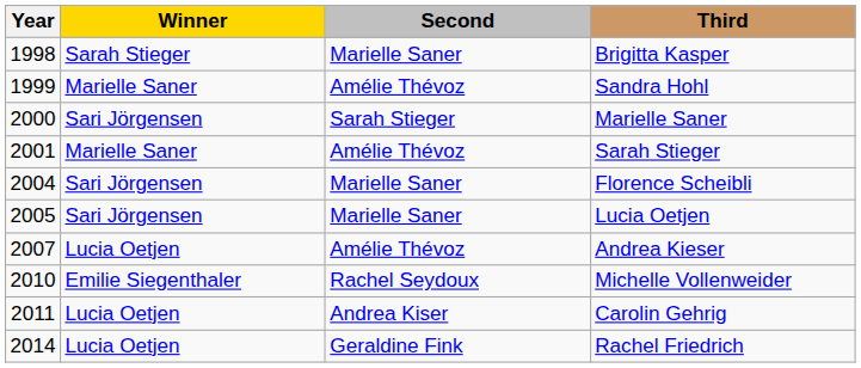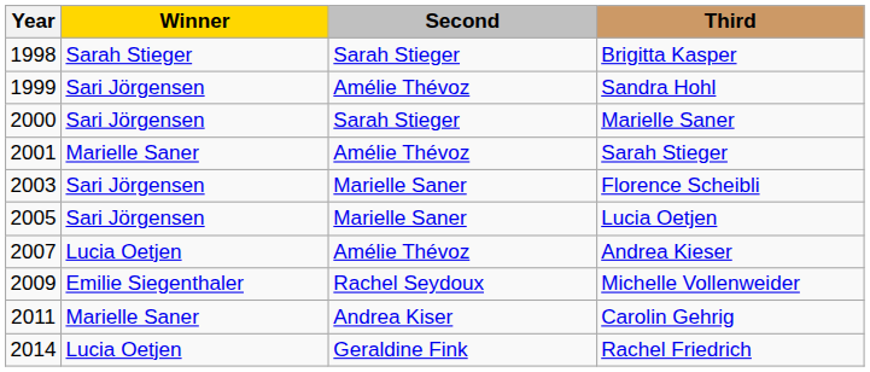 <table class="wikitable sortable">
 <tr>
 <th>Year</th>
 <th scope=col colspan=1 style="width:200px; background: gold;">Winner</th>
 <th scope=col colspan=1 style="width:200px; background: silver;">Second</th>
 <th scope=col colspan=1 style="width:200px; background: #cc9966;">Third</th>
 </tr>
 <tr>
 <td align="center">1998</td>
 <td><a href='#'>Sarah Stieger</a></td>
-<td><a href='#'>Marielle Saner</a></td>
+<td><a href='#'>Sarah Stieger</a></td>
 <td><a href='#'>Brigitta Kasper</a></td>
 </tr>
 <tr>
 <td align="center">1999</td>
-<td><a href='#'>Marielle Saner</a></td>
+<td><a href='#'>Sari Jörgensen</a></td>
 <td><a href='#'>Amélie Thévoz</a></td>
 <td><a href='#'>Sandra Hohl</a></td>
 </tr>
 <tr>
 <td align="center">2000</td>
 <td><a href='#'>Sari Jörgensen</a></td>
 <td><a href='#'>Sarah Stieger</a></td>
 <td><a href='#'>Marielle Saner</a></td>
 </tr>
 <tr>
 <td align="center">2001</td>
 <td><a href='#'>Marielle Saner</a></td>
 <td><a href='#'>Amélie Thévoz</a></td>
 <td><a href='#'>Sarah Stieger</a></td>
 </tr>
 <tr>
-<td align="center">2004</td>
+<td align="center">2003</td>
 <td><a href='#'>Sari Jörgensen</a></td>
 <td><a href='#'>Marielle Saner</a></td>
 <td><a href='#'>Florence Scheibli</a></td>
 </tr>
 <tr>
 <td align="center">2005</td>
 <td><a href='#'>Sari Jörgensen</a></td>
 <td><a href='#'>Marielle Saner</a></td>
 <td><a href='#'>Lucia Oetjen</a></td>
 </tr>
 <tr>
 <td align="center">2007</td>
 <td><a href='#'>Lucia Oetjen</a></td>
 <td><a href='#'>Amélie Thévoz</a></td>
 <td><a href='#'>Andrea Kieser</a></td>
 </tr>
 <tr>
-<td align="center">2010</td>
+<td align="center">2009</td>
 <td><a href='#'>Emilie Siegenthaler</a></td>
 <td><a href='#'>Rachel Seydoux</a></td>
 <td><a href='#'>Michelle Vollenweider</a></td>
 </tr>
 <tr>
 <td align="center">2011</td>
-<td><a href='#'>Lucia Oetjen</a></td>
+<td><a href='#'>Marielle Saner</a></td>
 <td><a href='#'>Andrea Kiser</a></td>
 <td><a href='#'>Carolin Gehrig</a></td>
 </tr>
 <tr>
 <td align="center">2014</td>
 <td><a href='#'>Lucia Oetjen</a></td>
 <td><a href='#'>Geraldine Fink</a></td>
 <td><a href='#'>Rachel Friedrich</a></td>
 </tr>
 </table>
